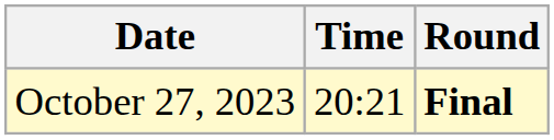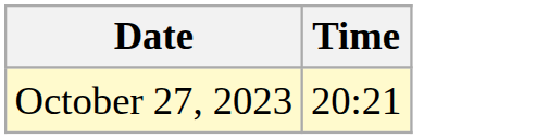 <table class="wikitable">
 <tr>
 <th>Date</th>
 <th>Time</th>
-<th>Round</th>
 </tr>
 <tr style=background:lemonchiffon>
 <td>October 27, 2023</td>
 <td>20:21</td>
-<td><strong>Final</strong></td>
 </tr>
 </table>
